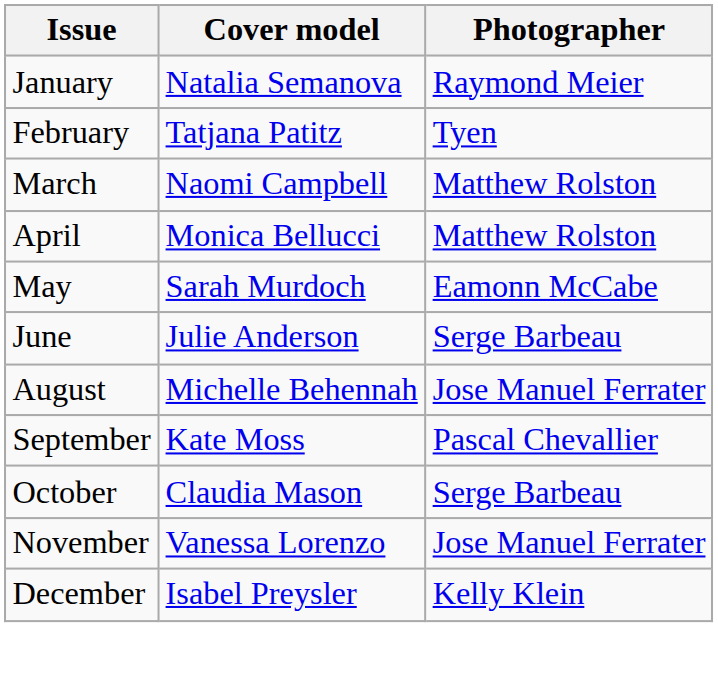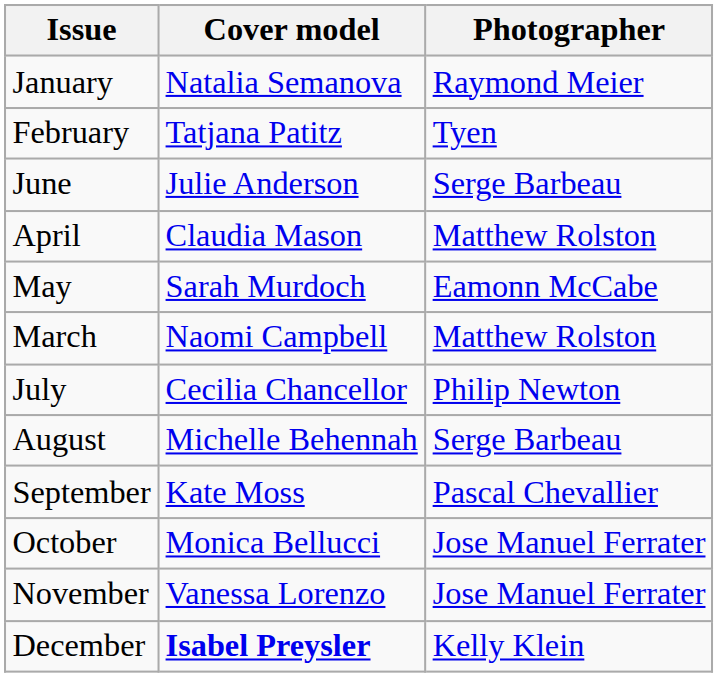 <table class="wikitable">
 <tr>
 <th>Issue</th>
 <th>Cover model</th>
 <th>Photographer</th>
 </tr>
 <tr>
 <td>January</td>
 <td><a href='#'>Natalia Semanova</a></td>
 <td><a href='#'>Raymond Meier</a></td>
 </tr>
 <tr>
 <td>February</td>
 <td><a href='#'>Tatjana Patitz</a></td>
 <td><a href='#'>Tyen</a></td>
 </tr>
 <tr>
-<td>March</td>
-<td><a href='#'>Naomi Campbell</a></td>
-<td><a href='#'>Matthew Rolston</a></td>
+<td>June</td>
+<td><a href='#'>Julie Anderson</a></td>
+<td><a href='#'>Serge Barbeau</a></td>
 </tr>
 <tr>
 <td>April</td>
-<td><a href='#'>Monica Bellucci</a></td>
+<td><a href='#'>Claudia Mason</a></td>
 <td><a href='#'>Matthew Rolston</a></td>
 </tr>
 <tr>
 <td>May</td>
 <td><a href='#'>Sarah Murdoch</a></td>
 <td><a href='#'>Eamonn McCabe</a></td>
 </tr>
 <tr>
-<td>June</td>
-<td><a href='#'>Julie Anderson</a></td>
-<td><a href='#'>Serge Barbeau</a></td>
+<td>March</td>
+<td><a href='#'>Naomi Campbell</a></td>
+<td><a href='#'>Matthew Rolston</a></td>
+</tr>
+<tr>
+<td>July</td>
+<td><a href='#'>Cecilia Chancellor</a></td>
+<td><a href='#'>Philip Newton</a></td>
 </tr>
 <tr>
 <td>August</td>
 <td><a href='#'>Michelle Behennah</a></td>
-<td><a href='#'>Jose Manuel Ferrater</a></td>
+<td><a href='#'>Serge Barbeau</a></td>
 </tr>
 <tr>
 <td>September</td>
 <td><a href='#'>Kate Moss</a></td>
 <td><a href='#'>Pascal Chevallier</a></td>
 </tr>
 <tr>
 <td>October</td>
-<td><a href='#'>Claudia Mason</a></td>
-<td><a href='#'>Serge Barbeau</a></td>
+<td><a href='#'>Monica Bellucci</a></td>
+<td><a href='#'>Jose Manuel Ferrater</a></td>
 </tr>
 <tr>
 <td>November</td>
 <td><a href='#'>Vanessa Lorenzo</a></td>
 <td><a href='#'>Jose Manuel Ferrater</a></td>
 </tr>
 <tr>
 <td>December</td>
-<td><a href='#'>Isabel Preysler</a></td>
+<td><strong><a href='#'>Isabel Preysler</a></strong></td>
 <td><a href='#'>Kelly Klein</a></td>
 </tr>
 </table>
